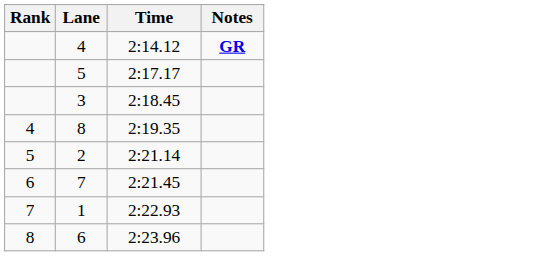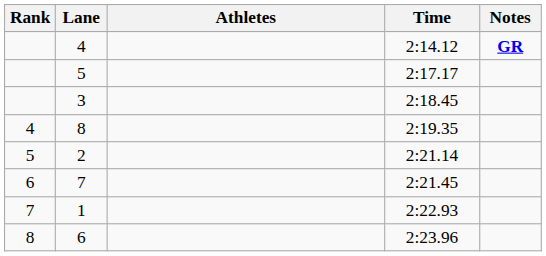 <table class="wikitable sortable" style="text-align:center;">
 <tr>
 <th width=40>Rank</th>
 <th width=40>Lane</th>
+<th width=250>Athletes</th>
 <th width=80>Time</th>
 <th width=50>Notes</th>
 </tr>
 <tr>
 <td></td>
 <td>4</td>
+<td align=left></td>
 <td>2:14.12</td>
 <td><strong><a href='#'>GR</a></strong></td>
 </tr>
 <tr>
 <td></td>
 <td>5</td>
+<td align=left></td>
 <td>2:17.17</td>
 <td></td>
 </tr>
 <tr>
 <td></td>
 <td>3</td>
+<td align=left></td>
 <td>2:18.45</td>
 <td></td>
 </tr>
 <tr>
 <td>4</td>
 <td>8</td>
+<td align=left></td>
 <td>2:19.35</td>
 <td></td>
 </tr>
 <tr>
 <td>5</td>
 <td>2</td>
+<td align=left></td>
 <td>2:21.14</td>
 <td></td>
 </tr>
 <tr>
 <td>6</td>
 <td>7</td>
+<td align=left></td>
 <td>2:21.45</td>
 <td></td>
 </tr>
 <tr>
 <td>7</td>
 <td>1</td>
+<td align=left></td>
 <td>2:22.93</td>
 <td></td>
 </tr>
 <tr>
 <td>8</td>
 <td>6</td>
+<td align=left></td>
 <td>2:23.96</td>
 <td></td>
 </tr>
 </table>
